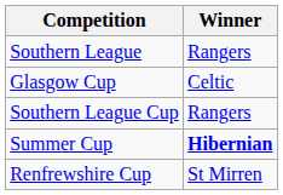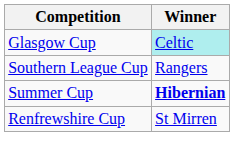 <table class="wikitable">
 <tr>
 <th>Competition</th>
 <th>Winner</th>
 </tr>
 <tr>
-<td><a href='#'>Southern League</a></td>
-<td><a href='#'>Rangers</a></td>
-</tr>
-<tr>
 <td><a href='#'>Glasgow Cup</a></td>
-<td><a href='#'>Celtic</a></td>
+<td style="background: paleturquoise;"><a href='#'>Celtic</a></td>
 </tr>
 <tr>
 <td><a href='#'>Southern League Cup</a></td>
 <td><a href='#'>Rangers</a></td>
 </tr>
 <tr>
 <td><a href='#'>Summer Cup</a></td>
 <td><strong><a href='#'>Hibernian</a></strong></td>
 </tr>
 <tr>
 <td><a href='#'>Renfrewshire Cup</a></td>
 <td><a href='#'>St Mirren</a></td>
 </tr>
 </table>
